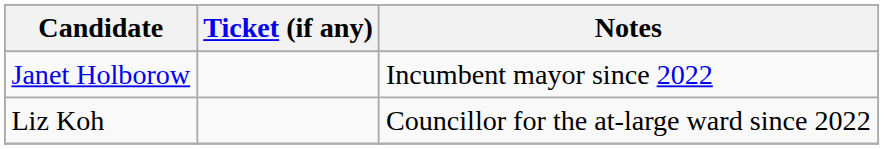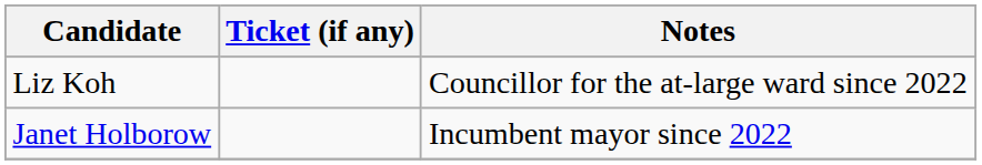 <table class="wikitable" style="font-size: 95%">
 <tr>
 <th>Candidate</th>
 <th><a href='#'>Ticket</a> (if any)</th>
 <th>Notes</th>
 </tr>
 <tr>
+<td>Liz Koh</td>
+<td></td>
+<td>Councillor for the at-large ward since 2022</td>
+</tr>
+<tr>
 <td><a href='#'>Janet Holborow</a></td>
 <td></td>
 <td>Incumbent mayor since <a href='#'>2022</a></td>
 </tr>
 <tr>
-<td>Liz Koh</td>
-<td></td>
-<td>Councillor for the at-large ward since 2022</td>
-</tr>
-<tr>
 </tr>
 </table>
